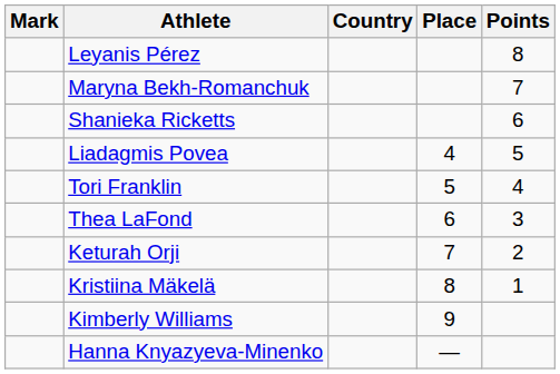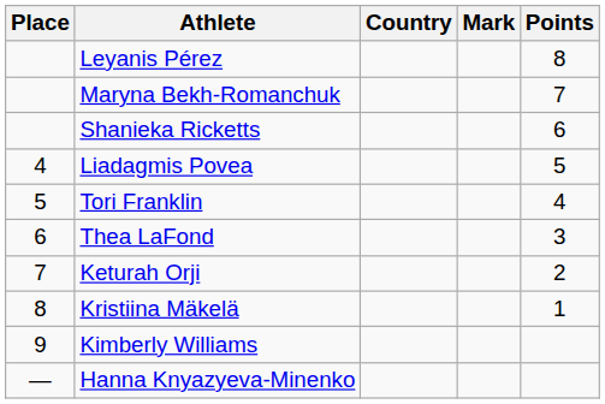 <table class="wikitable">
 <tr>
-<th>Mark</th>
+<th>Place</th>
 <th>Athlete</th>
 <th>Country</th>
-<th>Place</th>
+<th>Mark</th>
 <th>Points</th>
 </tr>
 <tr>
-<td> </td>
+<td align=center></td>
 <td><a href='#'>Leyanis Pérez</a></td>
 <td></td>
-<td align=center></td>
+<td> </td>
 <td align=center>8</td>
 </tr>
 <tr>
-<td> </td>
+<td align=center></td>
 <td><a href='#'>Maryna Bekh-Romanchuk</a></td>
 <td></td>
-<td align=center></td>
+<td> </td>
 <td align=center>7</td>
 </tr>
 <tr>
-<td> </td>
+<td align=center></td>
 <td><a href='#'>Shanieka Ricketts</a></td>
 <td></td>
-<td align=center></td>
+<td> </td>
 <td align=center>6</td>
 </tr>
 <tr>
-<td> </td>
+<td align=center>4</td>
 <td><a href='#'>Liadagmis Povea</a></td>
 <td></td>
-<td align=center>4</td>
+<td> </td>
 <td align=center>5</td>
 </tr>
 <tr>
-<td> </td>
+<td align=center>5</td>
 <td><a href='#'>Tori Franklin</a></td>
 <td></td>
-<td align=center>5</td>
+<td> </td>
 <td align=center>4</td>
 </tr>
 <tr>
-<td> </td>
+<td align=center>6</td>
 <td><a href='#'>Thea LaFond</a></td>
 <td></td>
-<td align=center>6</td>
+<td> </td>
 <td align=center>3</td>
 </tr>
 <tr>
-<td> </td>
+<td align=center>7</td>
 <td><a href='#'>Keturah Orji</a></td>
 <td></td>
-<td align=center>7</td>
+<td> </td>
 <td align=center>2</td>
 </tr>
 <tr>
-<td> </td>
+<td align=center>8</td>
 <td><a href='#'>Kristiina Mäkelä</a></td>
 <td></td>
-<td align=center>8</td>
+<td> </td>
 <td align=center>1</td>
 </tr>
 <tr>
-<td> </td>
+<td align=center>9</td>
 <td><a href='#'>Kimberly Williams</a></td>
 <td></td>
-<td align=center>9</td>
+<td> </td>
 <td align=center></td>
 </tr>
 <tr>
-<td></td>
+<td align=center>—</td>
 <td><a href='#'>Hanna Knyazyeva-Minenko</a></td>
 <td></td>
-<td align=center>—</td>
+<td></td>
 <td align=center></td>
 </tr>
 </table>
